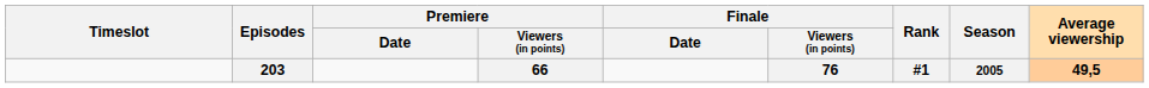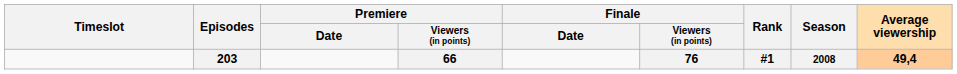 <table class="wikitable">
 <tr>
 <th style="width:20%;" rowspan=2>Timeslot</th>
 <th style="width:07%;" rowspan=2>Episodes</th>
 <th colspan=2>Premiere</th>
 <th colspan=2>Finale</th>
 <th style="width:05%;" rowspan=2>Rank</th>
 <th style="width:07%;" rowspan=2>Season</th>
 <th style="width:10%; background:#ffdead;" rowspan="2">Average viewership</th>
 </tr>
 <tr>
 <th>Date</th>
 <th span style="width:11%; font-size:smaller; line-height:100%;">Viewers<br><small>(in points)</small></th>
 <th>Date</th>
 <th span style="width:11%; font-size:smaller; line-height:100%;">Viewers<br><small>(in points)</small></th>
 </tr>
 <tr>
 <td></td>
 <th>203</th>
 <td style="font-size:11px;line-height:110%"></td>
 <th>66</th>
 <td style="font-size:11px;line-height:110%"></td>
 <th>76</th>
 <th>#1</th>
-<th style="font-size:smaller">2005</th>
-<th style="background:#fc9;">49,5</th>
+<th style="font-size:smaller">2008</th>
+<th style="background:#fc9;">49,4</th>
 </tr>
 </table>
